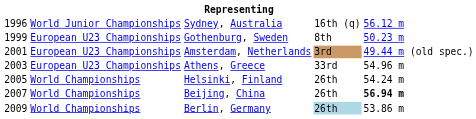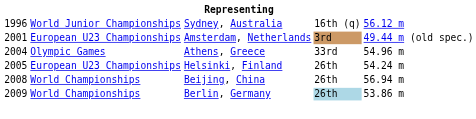 <table>
 <tr>
 <th colspan="5">Representing </th>
 </tr>
 <tr>
 <td>1996</td>
 <td><a href='#'>World Junior Championships</a></td>
 <td><a href='#'>Sydney</a>, <a href='#'>Australia</a></td>
 <td>16th (q)</td>
 <td><a href='#'>56.12 m</a></td>
 </tr>
 <tr>
-<td>1999</td>
-<td><a href='#'>European U23 Championships</a></td>
-<td><a href='#'>Gothenburg</a>, <a href='#'>Sweden</a></td>
-<td>8th</td>
-<td><a href='#'>50.23 m</a></td>
-</tr>
-<tr>
 <td>2001</td>
 <td><a href='#'>European U23 Championships</a></td>
 <td><a href='#'>Amsterdam</a>, <a href='#'>Netherlands</a></td>
 <td bgcolor=cc9966>3rd</td>
 <td><a href='#'>49.44 m</a> (old spec.)</td>
 </tr>
 <tr>
-<td>2003</td>
-<td><a href='#'>European U23 Championships</a></td>
+<td>2004</td>
+<td><a href='#'>Olympic Games</a></td>
 <td><a href='#'>Athens</a>, <a href='#'>Greece</a></td>
 <td>33rd</td>
 <td>54.96 m</td>
 </tr>
 <tr>
 <td>2005</td>
-<td><a href='#'>World Championships</a></td>
+<td><a href='#'>European U23 Championships</a></td>
 <td><a href='#'>Helsinki</a>, <a href='#'>Finland</a></td>
 <td>26th</td>
 <td>54.24 m</td>
 </tr>
 <tr>
-<td>2007</td>
+<td>2008</td>
 <td><a href='#'>World Championships</a></td>
 <td><a href='#'>Beijing</a>, <a href='#'>China</a></td>
 <td>26th</td>
-<td><strong>56.94 m</strong></td>
+<td>56.94 m</td>
 </tr>
 <tr>
 <td>2009</td>
 <td><a href='#'>World Championships</a></td>
 <td><a href='#'>Berlin</a>, <a href='#'>Germany</a></td>
 <td style="background: lightblue;">26th</td>
 <td>53.86 m</td>
 </tr>
 </table>
